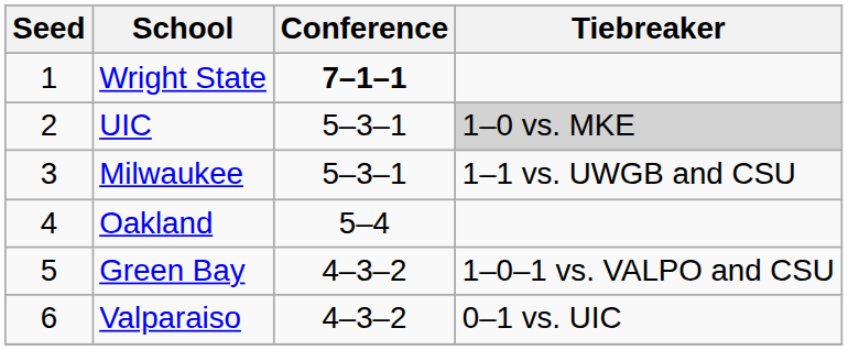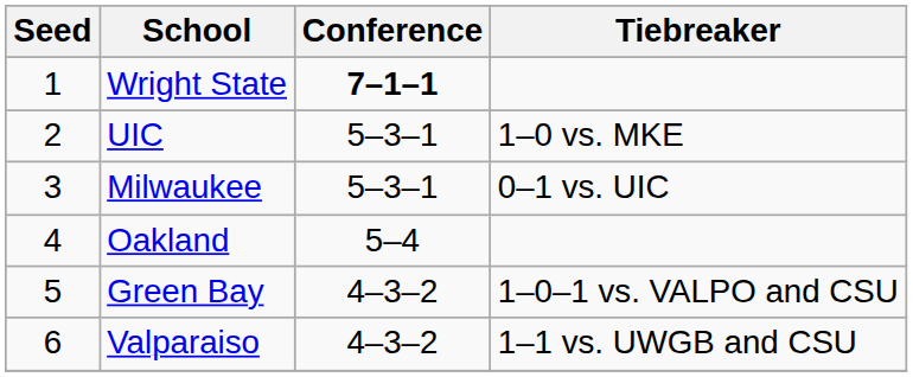 <table class="wikitable" style="text-align:center">
 <tr>
 <th>Seed</th>
 <th>School</th>
 <th>Conference</th>
 <th>Tiebreaker</th>
 </tr>
 <tr>
 <td>1</td>
 <td align=left><a href='#'>Wright State</a></td>
 <td><strong>7–1–1</strong></td>
 <td align=left></td>
 </tr>
 <tr>
 <td>2</td>
 <td align=left><a href='#'>UIC</a></td>
 <td>5–3–1</td>
-<td align=left style="background: lightgrey;">1–0 vs. MKE</td>
+<td align=left>1–0 vs. MKE</td>
 </tr>
 <tr>
 <td>3</td>
 <td align=left><a href='#'>Milwaukee</a></td>
 <td>5–3–1</td>
-<td align=left>1–1 vs. UWGB and CSU</td>
+<td align=left>0–1 vs. UIC</td>
 </tr>
 <tr>
 <td>4</td>
 <td align=left><a href='#'>Oakland</a></td>
 <td>5–4</td>
 <td align=left></td>
 </tr>
 <tr>
 <td>5</td>
 <td align=left><a href='#'>Green Bay</a></td>
 <td>4–3–2</td>
 <td align=left>1–0–1 vs. VALPO and CSU</td>
 </tr>
 <tr>
 <td>6</td>
 <td align=left><a href='#'>Valparaiso</a></td>
 <td>4–3–2</td>
-<td align=left>0–1 vs. UIC</td>
+<td align=left>1–1 vs. UWGB and CSU</td>
 </tr>
 <tr>
 </tr>
 </table>
